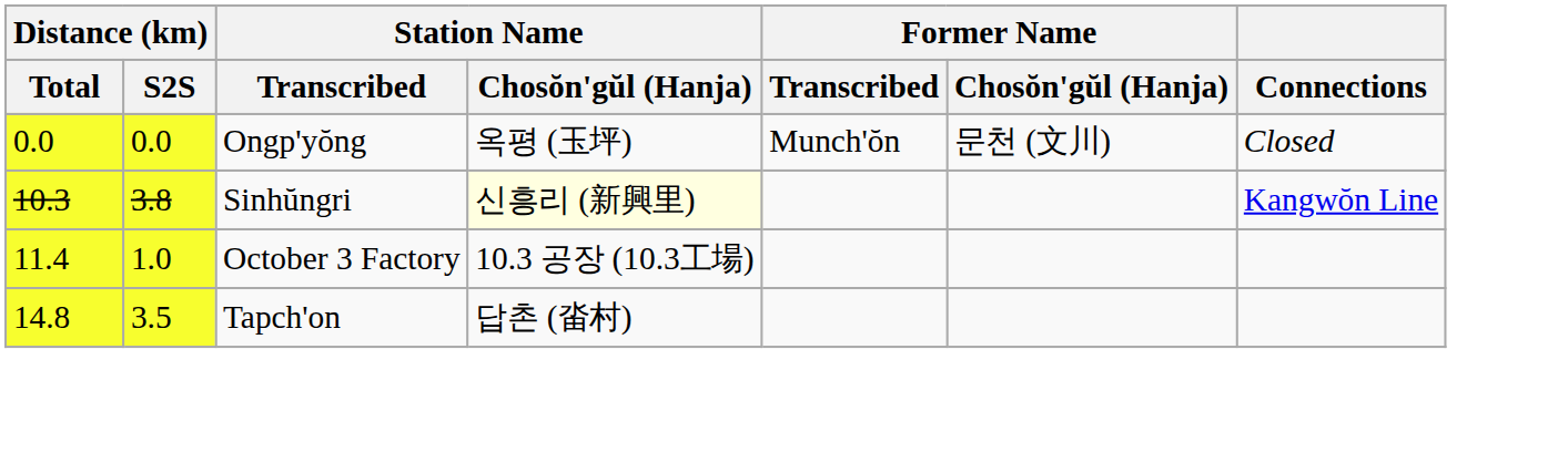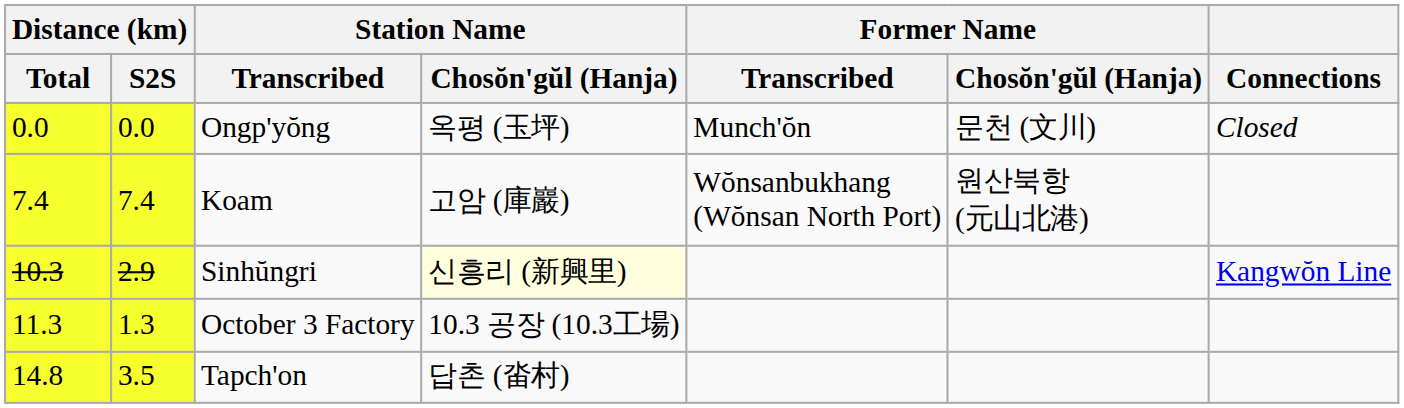 <table class="wikitable" style="font-size:90%;">
 <tr>
 <th colspan="2">Distance (km)</th>
 <th colspan="2">Station Name</th>
 <th colspan="2">Former Name</th>
 <th></th>
 </tr>
 <tr>
 <th>Total</th>
 <th>S2S</th>
 <th>Transcribed</th>
 <th>Chosŏn'gŭl (Hanja)</th>
 <th>Transcribed</th>
 <th>Chosŏn'gŭl (Hanja)</th>
 <th>Connections</th>
 </tr>
 <tr>
 <td bgcolor=#F7FE2E>0.0</td>
 <td bgcolor=#F7FE2E>0.0</td>
 <td>Ongp'yŏng</td>
 <td>옥평 (玉坪)</td>
 <td>Munch'ŏn</td>
 <td>문천 (文川)</td>
 <td><em>Closed</em></td>
 </tr>
 <tr>
+<td bgcolor=#F7FE2E>7.4</td>
+<td bgcolor=#F7FE2E>7.4</td>
+<td>Koam</td>
+<td>고암 (庫巖)</td>
+<td>Wŏnsanbukhang<br>(Wŏnsan North Port)</td>
+<td>원산북항<br>(元山北港)</td>
+<td></td>
+</tr>
+<tr>
 <td bgcolor=#F7FE2E><del>10.3</del></td>
-<td bgcolor=#F7FE2E><del>3.8</del></td>
+<td bgcolor=#F7FE2E><del>2.9</del></td>
 <td>Sinhŭngri</td>
 <td style="background: lightyellow;">신흥리 (新興里)</td>
 <td></td>
 <td></td>
 <td><a href='#'>Kangwŏn Line</a></td>
 </tr>
 <tr>
-<td bgcolor=#F7FE2E>11.4</td>
-<td bgcolor=#F7FE2E>1.0</td>
+<td bgcolor=#F7FE2E>11.3</td>
+<td bgcolor=#F7FE2E>1.3</td>
 <td>October 3 Factory</td>
 <td>10.3 공장 (10.3工場)</td>
 <td></td>
 <td></td>
 <td></td>
 </tr>
 <tr>
 <td bgcolor=#F7FE2E>14.8</td>
 <td bgcolor=#F7FE2E>3.5</td>
 <td>Tapch'on</td>
 <td>답촌 (畓村)</td>
 <td></td>
 <td></td>
 <td></td>
 </tr>
 </table>
